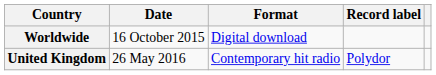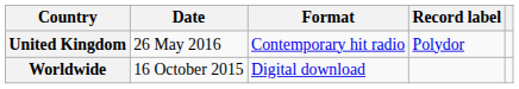 <table class="wikitable">
 <tr>
 <th>Country</th>
 <th>Date</th>
 <th>Format</th>
 <th>Record label</th>
 <th></th>
 </tr>
 <tr>
+<th>United Kingdom</th>
+<td>26 May 2016</td>
+<td><a href='#'>Contemporary hit radio</a></td>
+<td><a href='#'>Polydor</a></td>
+<td></td>
+</tr>
+<tr>
 <th>Worldwide</th>
 <td>16 October 2015</td>
 <td><a href='#'>Digital download</a></td>
 <td></td>
 <td></td>
 </tr>
-<tr>
-<th>United Kingdom</th>
-<td>26 May 2016</td>
-<td><a href='#'>Contemporary hit radio</a></td>
-<td><a href='#'>Polydor</a></td>
-<td></td>
-</tr>
 </table>
